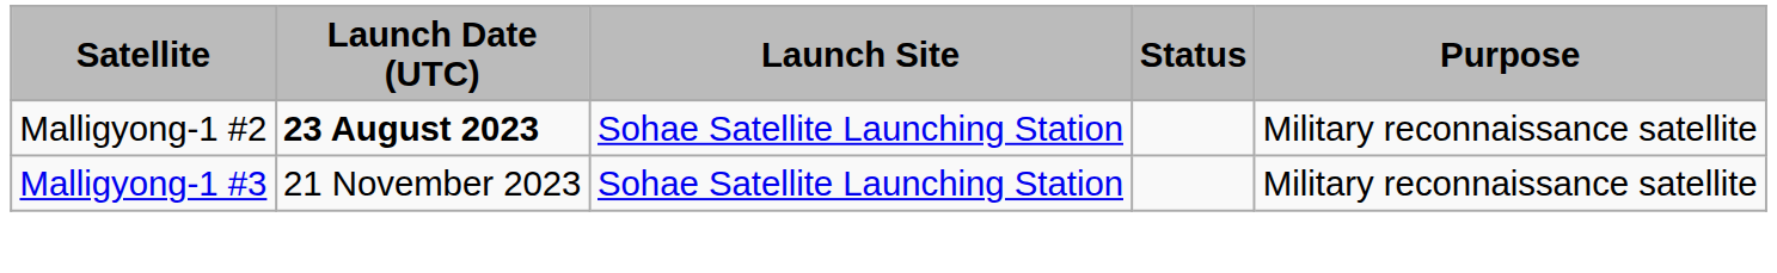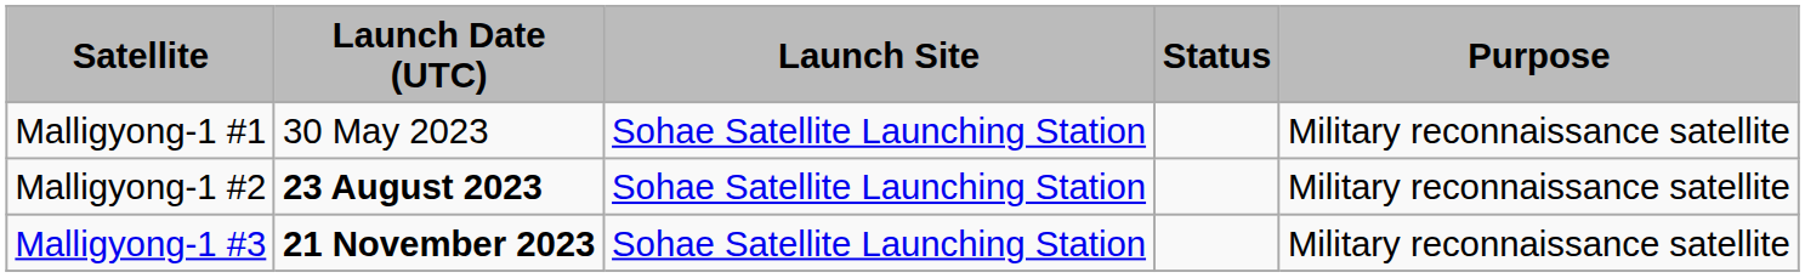 <table class="wikitable sortable" style="margin: 1em auto 1em auto; font-size:95%;">
 <tr>
 <th style="text-align:center; background:#BBB"><strong>Satellite</strong></th>
 <th style="text-align:center; background:#BBB"><strong>Launch Date</strong><br><strong>(UTC)</strong></th>
 <th style="text-align:center; background:#BBB"><strong>Launch Site</strong></th>
 <th style="text-align:center; background:#BBB"><strong>Status</strong></th>
 <th style="text-align:center; background:#BBB"><strong>Purpose</strong></th>
+</tr>
+<tr>
+<td>Malligyong-1 #1</td>
+<td>30 May 2023</td>
+<td><a href='#'>Sohae Satellite Launching Station</a></td>
+<td></td>
+<td>Military reconnaissance satellite</td>
 </tr>
 <tr>
 <td>Malligyong-1 #2</td>
 <td><strong>23 August 2023</strong></td>
 <td><a href='#'>Sohae Satellite Launching Station</a></td>
 <td></td>
 <td>Military reconnaissance satellite</td>
 </tr>
 <tr>
 <td><a href='#'>Malligyong-1 #3</a></td>
-<td>21 November 2023</td>
+<td><strong>21 November 2023</strong></td>
 <td><a href='#'>Sohae Satellite Launching Station</a></td>
 <td></td>
 <td>Military reconnaissance satellite</td>
 </tr>
 </table>
